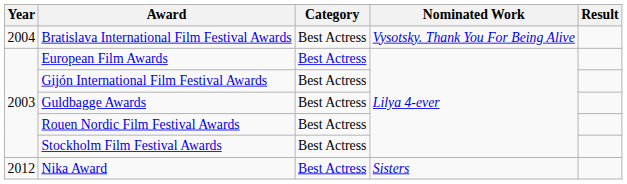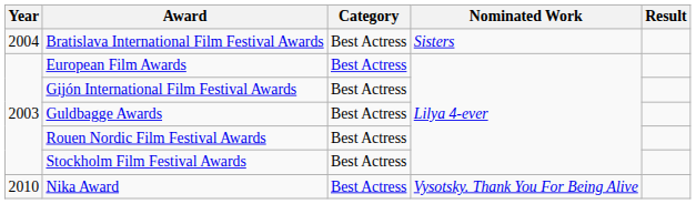 <table class="wikitable">
 <tr align="center">
 <th>Year</th>
 <th>Award</th>
 <th>Category</th>
 <th>Nominated Work</th>
 <th>Result</th>
 </tr>
 <tr>
 <td>2004</td>
 <td><a href='#'>Bratislava International Film Festival Awards</a></td>
 <td>Best Actress</td>
-<td><em><a href='#'>Vysotsky. Thank You For Being Alive</a></em></td>
+<td><em><a href='#'>Sisters</a></em></td>
 <td></td>
 </tr>
 <tr>
 <td rowspan="5">2003</td>
 <td><a href='#'>European Film Awards</a></td>
 <td><a href='#'>Best Actress</a></td>
 <td rowspan="5"><em><a href='#'>Lilya 4-ever</a></em></td>
 <td></td>
 </tr>
 <tr>
 <td><a href='#'>Gijón International Film Festival Awards</a></td>
 <td>Best Actress</td>
 <td></td>
 </tr>
 <tr>
 <td><a href='#'>Guldbagge Awards</a></td>
 <td>Best Actress</td>
 <td></td>
 </tr>
 <tr>
 <td><a href='#'>Rouen Nordic Film Festival Awards</a></td>
 <td>Best Actress</td>
 <td></td>
 </tr>
 <tr>
 <td><a href='#'>Stockholm Film Festival Awards</a></td>
 <td>Best Actress</td>
 <td></td>
 </tr>
 <tr>
-<td>2012</td>
+<td>2010</td>
 <td><a href='#'>Nika Award</a></td>
 <td><a href='#'>Best Actress</a></td>
-<td><em><a href='#'>Sisters</a></em></td>
+<td><em><a href='#'>Vysotsky. Thank You For Being Alive</a></em></td>
 <td></td>
 </tr>
 </table>
